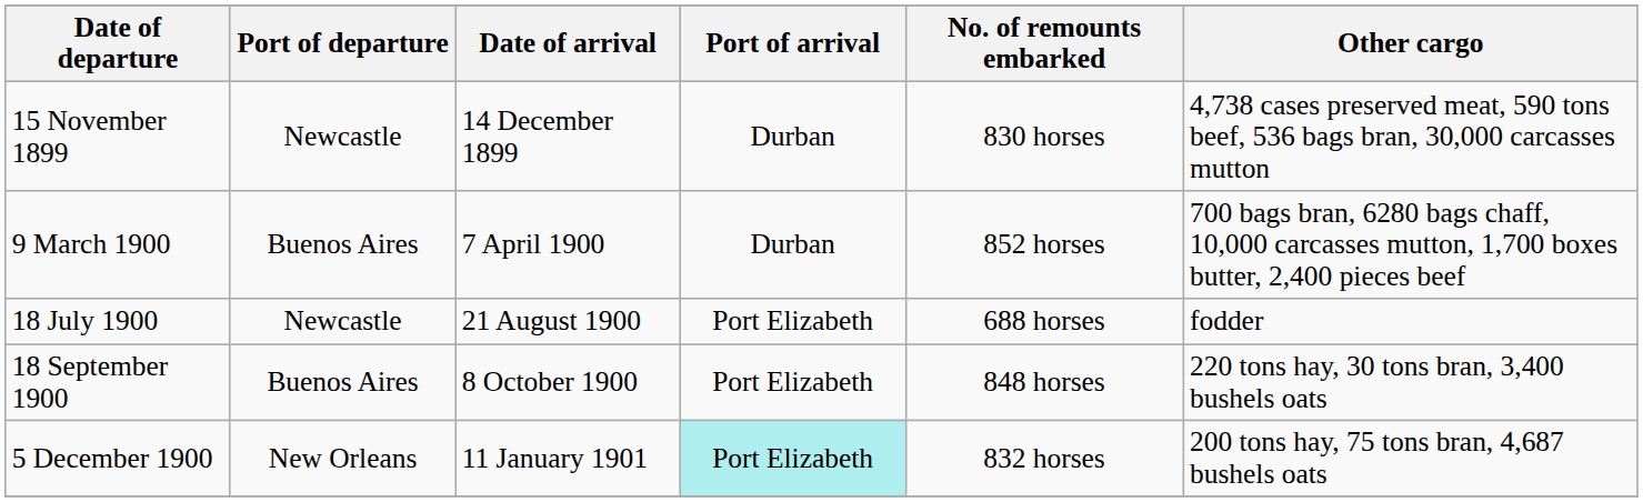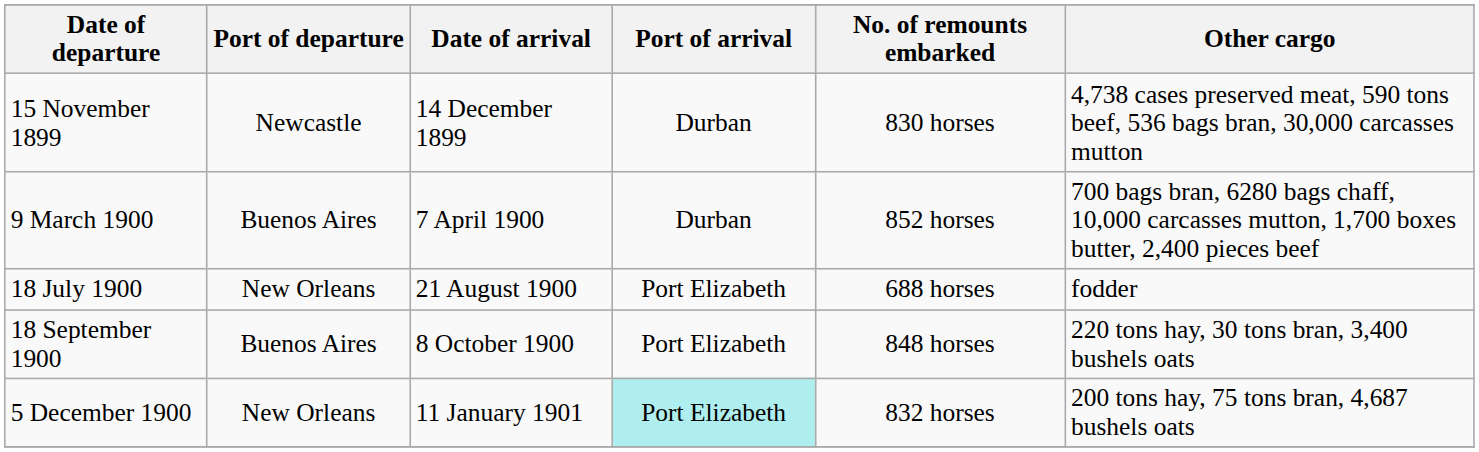 <table class="wikitable">
 <tr>
 </tr>
 <tr>
 <th width="120px">Date of departure</th>
 <th width="120px">Port of departure</th>
 <th width="120px">Date of arrival</th>
 <th width="120px">Port of arrival</th>
 <th width="150px">No. of remounts embarked</th>
 <th width="250px">Other cargo</th>
 </tr>
 <tr>
 <td align="left">15 November 1899</td>
 <td align="center">Newcastle</td>
 <td align="left">14 December 1899</td>
 <td align="center">Durban</td>
 <td align="center">830 horses</td>
 <td align="left">4,738 cases preserved meat, 590 tons beef, 536 bags bran, 30,000 carcasses mutton</td>
 </tr>
 <tr>
 <td align="left">9 March 1900</td>
 <td align="center">Buenos Aires</td>
 <td align="left">7 April 1900</td>
 <td align="center">Durban</td>
 <td align="center">852 horses</td>
 <td align="left">700 bags bran, 6280 bags chaff, 10,000 carcasses mutton, 1,700 boxes butter, 2,400 pieces beef</td>
 </tr>
 <tr>
 <td align="left">18 July 1900</td>
-<td align="center">Newcastle</td>
+<td align="center">New Orleans</td>
 <td align="left">21 August 1900</td>
 <td align="center">Port Elizabeth</td>
 <td align="center">688 horses</td>
 <td align="left">fodder</td>
 </tr>
 <tr>
 <td align="left">18 September 1900</td>
 <td align="center">Buenos Aires</td>
 <td align="left">8 October 1900</td>
 <td align="center">Port Elizabeth</td>
 <td align="center">848 horses</td>
 <td align="left">220 tons hay, 30 tons bran, 3,400 bushels oats</td>
 </tr>
 <tr>
 <td align="left">5 December 1900</td>
 <td align="center">New Orleans</td>
 <td align="left">11 January 1901</td>
 <td align="center" style="background: paleturquoise;">Port Elizabeth</td>
 <td align="center">832 horses</td>
 <td align="left">200 tons hay, 75 tons bran, 4,687 bushels oats</td>
 </tr>
 <tr>
 </tr>
 </table>
